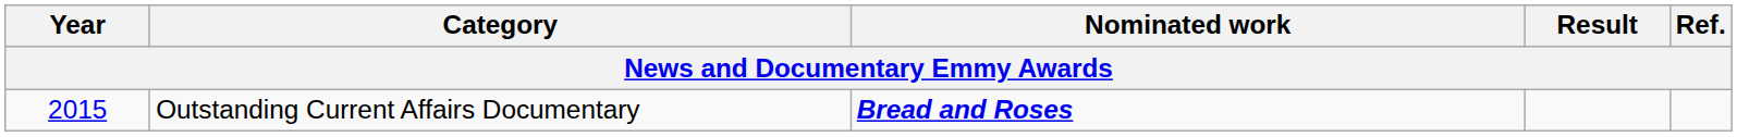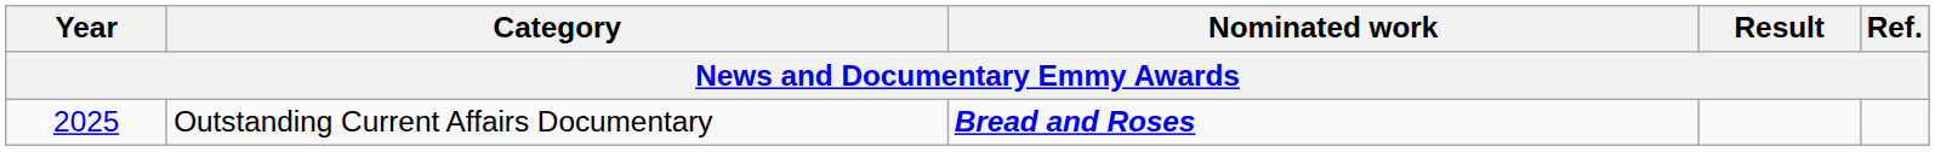 <table class=wikitable>
 <tr>
 <th scope="col" style="width:5em;">Year</th>
 <th scope="col" style="width:26em;">Category</th>
 <th scope="col" style="width:25em;">Nominated work</th>
 <th scope="col" style="width:5em;">Result</th>
 <th>Ref.</th>
 </tr>
 <tr>
 <th colspan=5><a href='#'>News and Documentary Emmy Awards</a></th>
 </tr>
 <tr>
-<td style="text-align:center;"><a href='#'>2015</a></td>
+<td style="text-align:center;"><a href='#'>2025</a></td>
 <td rowspan=1>Outstanding Current Affairs Documentary</td>
 <td><strong><em><a href='#'>Bread and Roses</a></em></strong></td>
 <td></td>
 <td style="text-align:center;"></td>
 </tr>
 </table>
